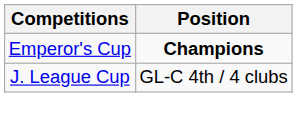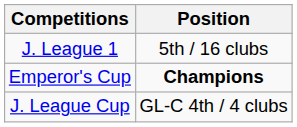 <table class="wikitable" style="text-align:center;">
 <tr>
 <th>Competitions</th>
 <th>Position</th>
+</tr>
+<tr>
+<td><a href='#'>J. League 1</a></td>
+<td>5th / 16 clubs</td>
 </tr>
 <tr>
 <td><a href='#'>Emperor's Cup</a></td>
 <td><strong>Champions</strong></td>
 </tr>
 <tr>
 <td><a href='#'>J. League Cup</a></td>
 <td>GL-C 4th / 4 clubs</td>
 </tr>
 </table>
